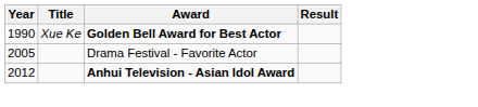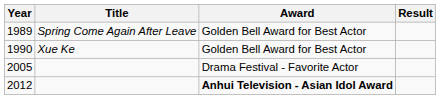 <table class="wikitable sortable">
 <tr>
 <th>Year</th>
 <th>Title</th>
 <th>Award</th>
 <th>Result</th>
 </tr>
 <tr>
+<td>1989</td>
+<td><em>Spring Come Again After Leave</em></td>
+<td>Golden Bell Award for Best Actor</td>
+<td></td>
+</tr>
+<tr>
 <td>1990</td>
 <td><em>Xue Ke</em></td>
-<td><strong>Golden Bell Award for Best Actor</strong></td>
+<td>Golden Bell Award for Best Actor</td>
 <td></td>
 </tr>
 <tr>
 <td>2005</td>
 <td></td>
 <td>Drama Festival - Favorite Actor</td>
 <td></td>
 </tr>
 <tr>
 <td>2012</td>
 <td></td>
 <td><strong>Anhui Television - Asian Idol Award</strong></td>
 <td></td>
 </tr>
 </table>
